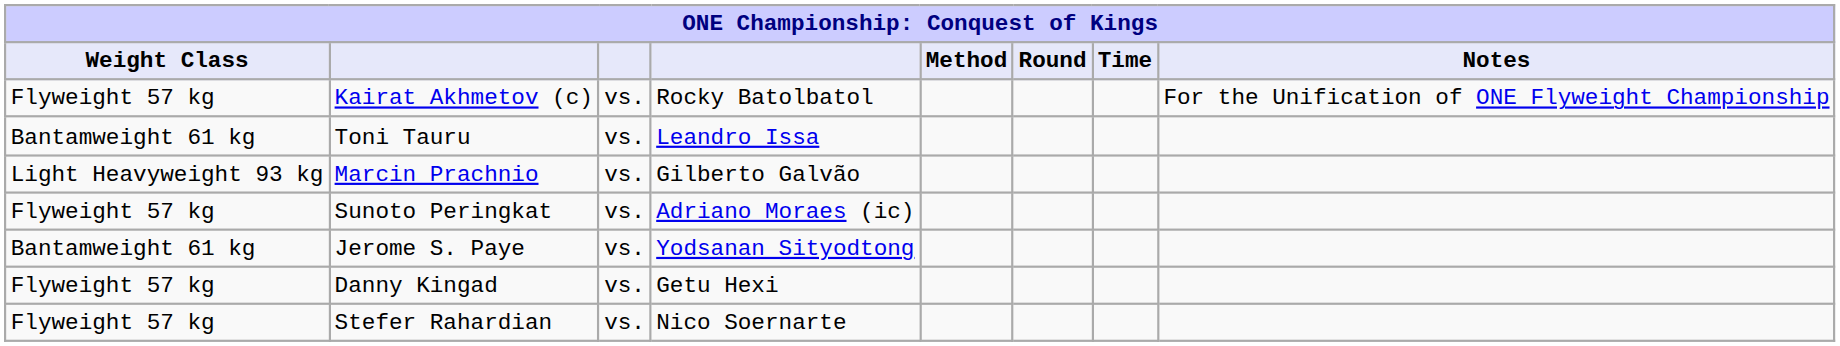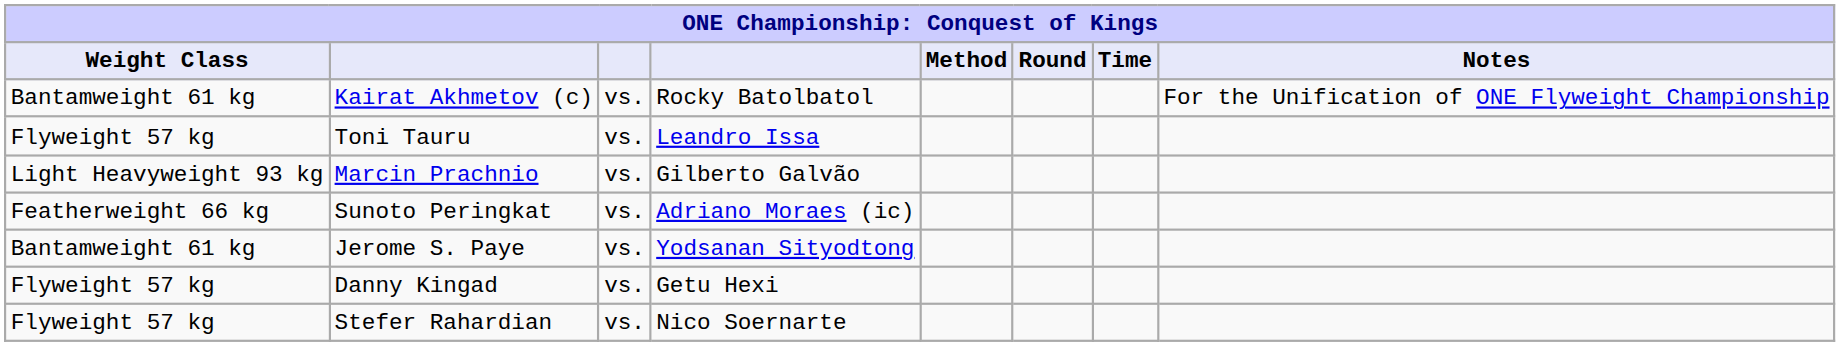 <table class="wikitable" style="font-size: 80%;">
 <tr>
 <th colspan="8" style="background-color: #ccf; color: #000080; text-align: center;"><strong>ONE Championship: Conquest of Kings</strong></th>
 </tr>
 <tr>
 <th colspan="1" style="background-color: #E6E8FA; color: #000000; text-align: center;">Weight Class</th>
 <th colspan="1" style="background-color: #E6E8FA; color: #000000; text-align: center;"></th>
 <th colspan="1" style="background-color: #E6E8FA; color: #000000; text-align: center;"></th>
 <th colspan="1" style="background-color: #E6E8FA; color: #000000; text-align: center;"></th>
 <th colspan="1" style="background-color: #E6E8FA; color: #000000; text-align: center;">Method</th>
 <th colspan="1" style="background-color: #E6E8FA; color: #000000; text-align: center;">Round</th>
 <th colspan="1" style="background-color: #E6E8FA; color: #000000; text-align: center;">Time</th>
 <th colspan="1" style="background-color: #E6E8FA; color: #000000; text-align: center;">Notes</th>
 </tr>
 <tr>
-<td>Flyweight 57 kg</td>
+<td>Bantamweight 61 kg</td>
 <td> <a href='#'>Kairat Akhmetov</a> (c)</td>
 <td>vs.</td>
 <td> Rocky Batolbatol</td>
 <td></td>
 <td align=center></td>
 <td align=center></td>
 <td>For the Unification of <a href='#'>ONE Flyweight Championship</a></td>
 </tr>
 <tr>
-<td>Bantamweight 61 kg</td>
+<td>Flyweight 57 kg</td>
 <td> Toni Tauru</td>
 <td>vs.</td>
 <td> <a href='#'>Leandro Issa</a></td>
 <td></td>
 <td align=center></td>
 <td align=center></td>
 <td></td>
 </tr>
 <tr>
 <td>Light Heavyweight 93 kg</td>
 <td> <a href='#'>Marcin Prachnio</a></td>
 <td>vs.</td>
 <td> Gilberto Galvão</td>
 <td></td>
 <td align=center></td>
 <td align=center></td>
 <td></td>
 </tr>
 <tr>
-<td>Flyweight 57 kg</td>
+<td>Featherweight 66 kg</td>
 <td> Sunoto Peringkat</td>
 <td>vs.</td>
 <td> <a href='#'>Adriano Moraes</a> (ic)</td>
 <td></td>
 <td align=center></td>
 <td align=center></td>
 <td></td>
 </tr>
 <tr>
 <td>Bantamweight 61 kg</td>
 <td> Jerome S. Paye</td>
 <td>vs.</td>
 <td> <a href='#'>Yodsanan Sityodtong</a></td>
 <td></td>
 <td align=center></td>
 <td align=center></td>
 <td></td>
 </tr>
 <tr>
 <td>Flyweight 57 kg</td>
 <td> Danny Kingad</td>
 <td>vs.</td>
 <td> Getu Hexi</td>
 <td></td>
 <td align=center></td>
 <td align=center></td>
 <td></td>
 </tr>
 <tr>
 <td>Flyweight 57 kg</td>
 <td> Stefer Rahardian</td>
 <td>vs.</td>
 <td> Nico Soernarte</td>
 <td></td>
 <td align=center></td>
 <td align=center></td>
 <td></td>
 </tr>
 </table>
